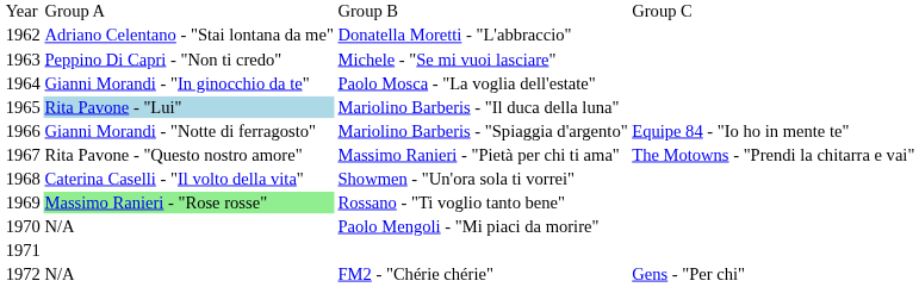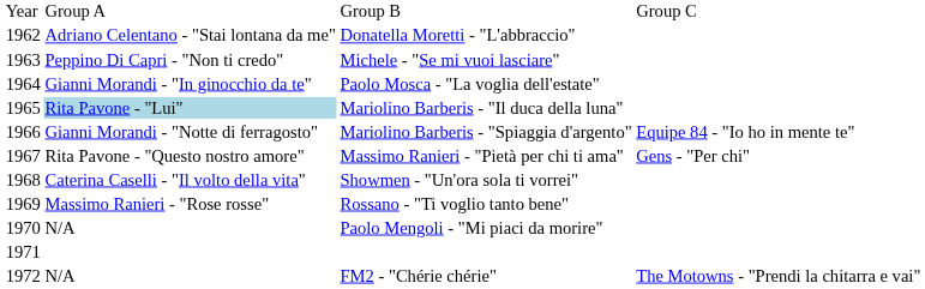 <table>
 <tr>
 <td>Year</td>
 <td>Group A</td>
 <td>Group B</td>
 <td>Group C</td>
 </tr>
 <tr>
 <td>1962</td>
 <td><a href='#'>Adriano Celentano</a> - "Stai lontana da me"</td>
 <td><a href='#'>Donatella Moretti</a> - "L'abbraccio"</td>
 </tr>
 <tr>
 <td>1963</td>
 <td><a href='#'>Peppino Di Capri</a> - "Non ti credo"</td>
 <td><a href='#'>Michele</a> - "<a href='#'>Se mi vuoi lasciare</a>"</td>
 </tr>
 <tr>
 <td>1964</td>
 <td><a href='#'>Gianni Morandi</a> - "<a href='#'>In ginocchio da te</a>"</td>
 <td><a href='#'>Paolo Mosca</a> - "La voglia dell'estate"</td>
 </tr>
 <tr>
 <td>1965</td>
 <td style="background: lightblue;"><a href='#'>Rita Pavone</a> - "Lui"</td>
 <td><a href='#'>Mariolino Barberis</a> - "Il duca della luna"</td>
 </tr>
 <tr>
 <td>1966</td>
 <td><a href='#'>Gianni Morandi</a>  - "Notte di ferragosto"</td>
 <td><a href='#'>Mariolino Barberis</a>  - "Spiaggia d'argento"</td>
 <td><a href='#'>Equipe 84</a>  - "Io ho in mente te"</td>
 </tr>
 <tr>
 <td>1967</td>
 <td>Rita Pavone - "Questo nostro amore"</td>
 <td><a href='#'>Massimo Ranieri</a> - "Pietà per chi ti ama"</td>
-<td><a href='#'>The Motowns</a> - "Prendi la chitarra e vai"</td>
+<td><a href='#'>Gens</a> - "Per chi"</td>
 </tr>
 <tr>
 <td>1968</td>
 <td><a href='#'>Caterina Caselli</a> - "<a href='#'>Il volto della vita</a>"</td>
 <td><a href='#'>Showmen</a> - "Un'ora sola ti vorrei"</td>
 </tr>
 <tr>
 <td>1969</td>
-<td style="background: lightgreen;"><a href='#'>Massimo Ranieri</a> - "Rose rosse"</td>
+<td><a href='#'>Massimo Ranieri</a> - "Rose rosse"</td>
 <td><a href='#'>Rossano</a> - "Ti voglio tanto bene"</td>
 </tr>
 <tr>
 <td>1970</td>
 <td>N/A</td>
 <td><a href='#'>Paolo Mengoli</a> - "Mi piaci da morire"</td>
 <td></td>
 </tr>
 <tr>
 <td>1971</td>
 </tr>
 <tr>
 <td>1972</td>
 <td>N/A</td>
 <td><a href='#'>FM2</a> - "Chérie chérie"</td>
-<td><a href='#'>Gens</a> - "Per chi"</td>
+<td><a href='#'>The Motowns</a> - "Prendi la chitarra e vai"</td>
 </tr>
 </table>
